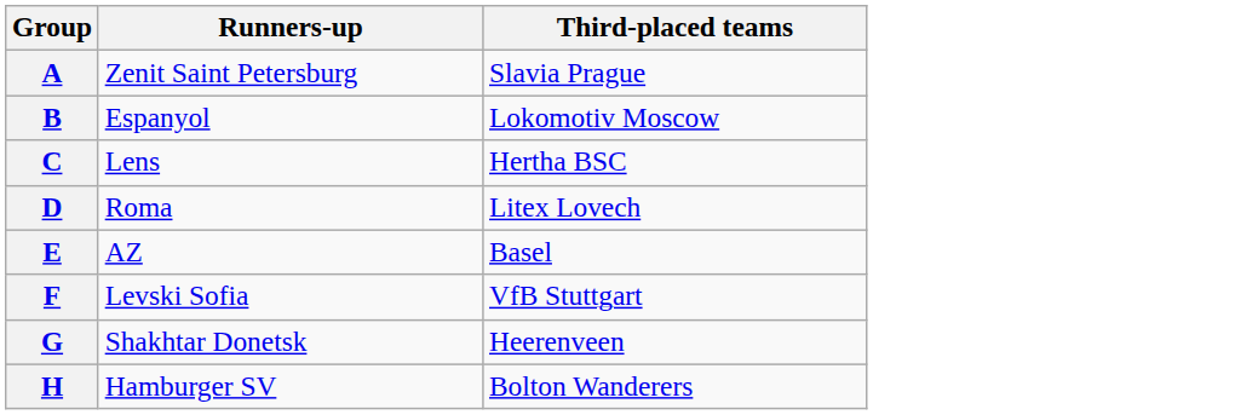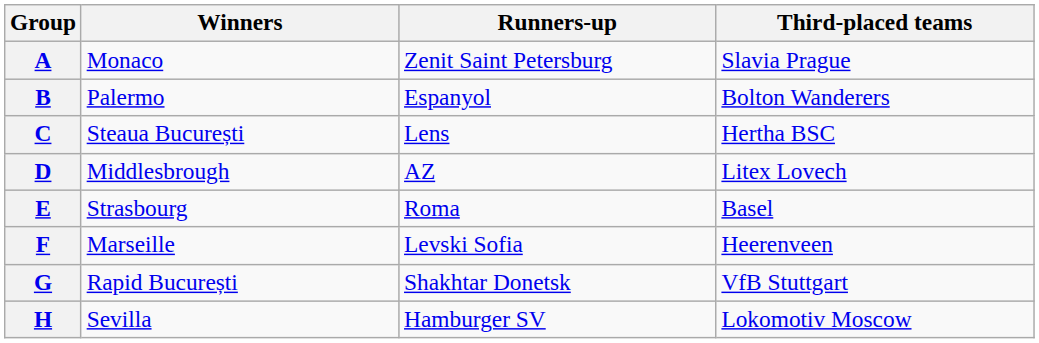 <table class="wikitable">
 <tr>
 <th>Group</th>
+<th width=210>Winners</th>
 <th width=210>Runners-up</th>
 <th width=210>Third-placed teams</th>
 </tr>
 <tr>
 <th><a href='#'>A</a></th>
+<td> <a href='#'>Monaco</a></td>
 <td> <a href='#'>Zenit Saint Petersburg</a></td>
 <td> <a href='#'>Slavia Prague</a></td>
 </tr>
 <tr>
 <th><a href='#'>B</a></th>
+<td> <a href='#'>Palermo</a></td>
 <td> <a href='#'>Espanyol</a></td>
-<td> <a href='#'>Lokomotiv Moscow</a></td>
+<td> <a href='#'>Bolton Wanderers</a></td>
 </tr>
 <tr>
 <th><a href='#'>C</a></th>
+<td> <a href='#'>Steaua București</a></td>
 <td> <a href='#'>Lens</a></td>
 <td> <a href='#'>Hertha BSC</a></td>
 </tr>
 <tr>
 <th><a href='#'>D</a></th>
-<td> <a href='#'>Roma</a></td>
+<td> <a href='#'>Middlesbrough</a></td>
+<td> <a href='#'>AZ</a></td>
 <td> <a href='#'>Litex Lovech</a></td>
 </tr>
 <tr>
 <th><a href='#'>E</a></th>
-<td> <a href='#'>AZ</a></td>
+<td> <a href='#'>Strasbourg</a></td>
+<td> <a href='#'>Roma</a></td>
 <td> <a href='#'>Basel</a></td>
 </tr>
 <tr>
 <th><a href='#'>F</a></th>
+<td> <a href='#'>Marseille</a></td>
 <td> <a href='#'>Levski Sofia</a></td>
+<td> <a href='#'>Heerenveen</a></td>
+</tr>
+<tr>
+<th><a href='#'>G</a></th>
+<td> <a href='#'>Rapid București</a></td>
+<td> <a href='#'>Shakhtar Donetsk</a></td>
 <td> <a href='#'>VfB Stuttgart</a></td>
 </tr>
 <tr>
-<th><a href='#'>G</a></th>
-<td> <a href='#'>Shakhtar Donetsk</a></td>
-<td> <a href='#'>Heerenveen</a></td>
-</tr>
-<tr>
 <th><a href='#'>H</a></th>
+<td> <a href='#'>Sevilla</a></td>
 <td> <a href='#'>Hamburger SV</a></td>
-<td> <a href='#'>Bolton Wanderers</a></td>
+<td> <a href='#'>Lokomotiv Moscow</a></td>
 </tr>
 </table>
